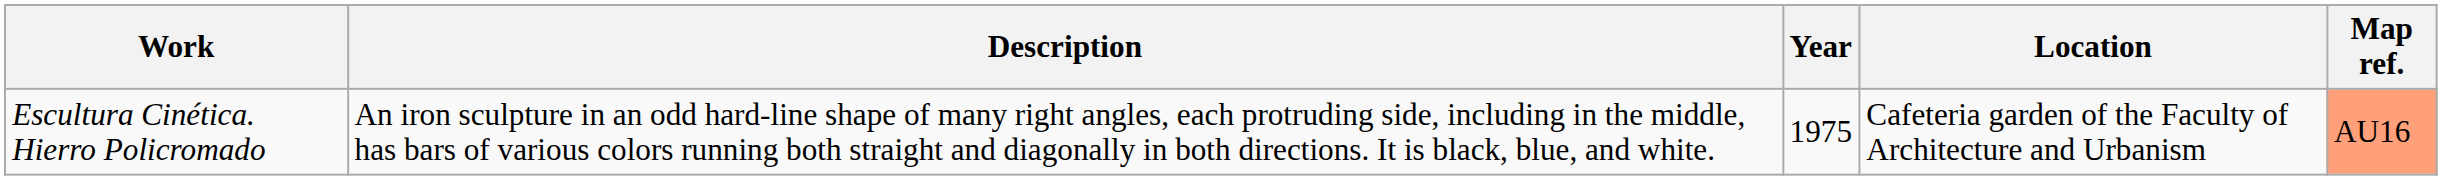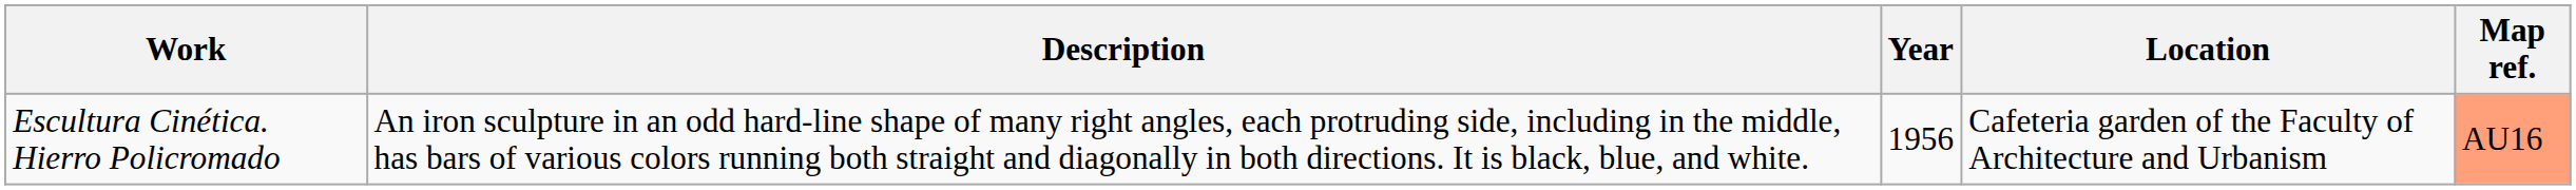 <table class="wikitable">
 <tr>
 <th>Work</th>
 <th>Description</th>
 <th>Year</th>
 <th>Location</th>
 <th>Map ref.</th>
 </tr>
 <tr>
 <td><em>Escultura Cinética. Hierro Policromado</em></td>
 <td>An iron sculpture in an odd hard-line shape of many right angles, each protruding side, including in the middle, has bars of various colors running both straight and diagonally in both directions. It is black, blue, and white.</td>
-<td>1975</td>
+<td>1956</td>
 <td>Cafeteria garden of the Faculty of Architecture and Urbanism</td>
 <td style="background: lightsalmon;">AU16</td>
 </tr>
 </table>
